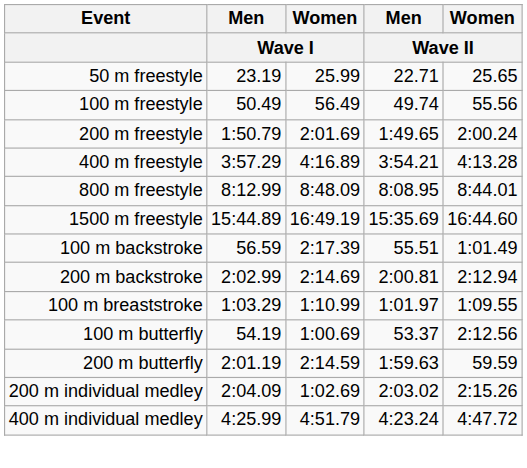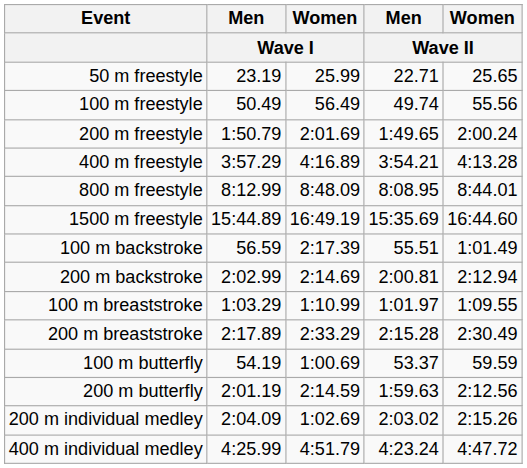 <table class="wikitable" style="text-align:right">
 <tr>
 <th>Event</th>
 <th>Men</th>
 <th>Women</th>
 <th>Men</th>
 <th>Women</th>
 </tr>
 <tr>
 <th></th>
 <th colspan="2" style="text-align:center;">Wave I</th>
 <th colspan="2" style="text-align:center;">Wave II</th>
 </tr>
 <tr>
 <td>50 m freestyle</td>
 <td>23.19</td>
 <td>25.99</td>
 <td>22.71</td>
 <td>25.65</td>
 </tr>
 <tr>
 <td>100 m freestyle</td>
 <td>50.49</td>
 <td>56.49</td>
 <td>49.74</td>
 <td>55.56</td>
 </tr>
 <tr>
 <td>200 m freestyle</td>
 <td>1:50.79</td>
 <td>2:01.69</td>
 <td>1:49.65</td>
 <td>2:00.24</td>
 </tr>
 <tr>
 <td>400 m freestyle</td>
 <td>3:57.29</td>
 <td>4:16.89</td>
 <td>3:54.21</td>
 <td>4:13.28</td>
 </tr>
 <tr>
 <td>800 m freestyle</td>
 <td>8:12.99</td>
 <td>8:48.09</td>
 <td>8:08.95</td>
 <td>8:44.01</td>
 </tr>
 <tr>
 <td>1500 m freestyle</td>
 <td>15:44.89</td>
 <td align="center">16:49.19</td>
 <td>15:35.69</td>
 <td>16:44.60</td>
 </tr>
 <tr>
 <td>100 m backstroke</td>
 <td>56.59</td>
 <td>2:17.39</td>
 <td>55.51</td>
 <td>1:01.49</td>
 </tr>
 <tr>
 <td>200 m backstroke</td>
 <td>2:02.99</td>
 <td>2:14.69</td>
 <td>2:00.81</td>
 <td>2:12.94</td>
 </tr>
 <tr>
 <td>100 m breaststroke</td>
 <td>1:03.29</td>
 <td>1:10.99</td>
 <td>1:01.97</td>
 <td>1:09.55</td>
 </tr>
 <tr>
+<td>200 m breaststroke</td>
+<td>2:17.89</td>
+<td>2:33.29</td>
+<td>2:15.28</td>
+<td>2:30.49</td>
+</tr>
+<tr>
 <td>100 m butterfly</td>
 <td>54.19</td>
 <td>1:00.69</td>
 <td>53.37</td>
-<td>2:12.56</td>
+<td>59.59</td>
 </tr>
 <tr>
 <td>200 m butterfly</td>
 <td>2:01.19</td>
 <td>2:14.59</td>
 <td>1:59.63</td>
-<td>59.59</td>
+<td>2:12.56</td>
 </tr>
 <tr>
 <td>200 m individual medley</td>
 <td>2:04.09</td>
 <td>1:02.69</td>
 <td>2:03.02</td>
 <td>2:15.26</td>
 </tr>
 <tr>
 <td>400 m individual medley</td>
 <td>4:25.99</td>
 <td>4:51.79</td>
 <td>4:23.24</td>
 <td>4:47.72</td>
 </tr>
 </table>
